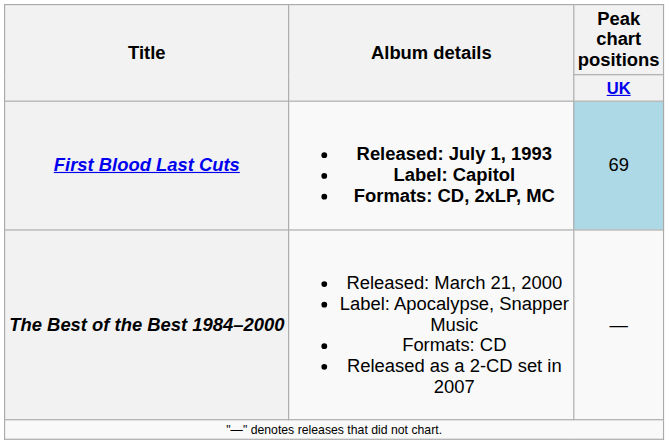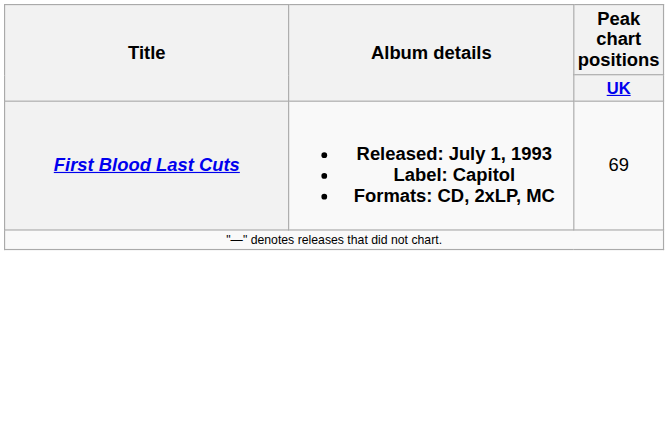 <table class="wikitable plainrowheaders" style="text-align:center;">
 <tr>
 <th rowspan="2" scope="col" style="width:15em;">Title</th>
 <th rowspan="2" scope="col" style="width:15em;">Album details</th>
 <th>Peak chart<br>positions</th>
 </tr>
 <tr>
 <th scope="col" style="width:2em;font-size:90%;"><a href='#'>UK</a><br></th>
 </tr>
 <tr>
 <th scope="row"><em><a href='#'>First Blood Last Cuts</a></em></th>
 <td><strong><br><ul><li>Released: July 1, 1993</li><li>Label: Capitol</li><li>Formats: CD, 2xLP, MC</li></ul></strong></td>
-<td style="background: lightblue;">69</td>
-</tr>
-<tr>
-<th scope="row"><em>The Best of the Best 1984–2000</em></th>
-<td><br><ul><li>Released: March 21, 2000</li><li>Label: Apocalypse, Snapper Music</li><li>Formats: CD</li><li>Released as a 2-CD set in 2007</li></ul></td>
-<td>—</td>
+<td>69</td>
 </tr>
 <tr>
 <td colspan="3" style="font-size:8pt">"—" denotes releases that did not chart.</td>
 </tr>
 </table>
